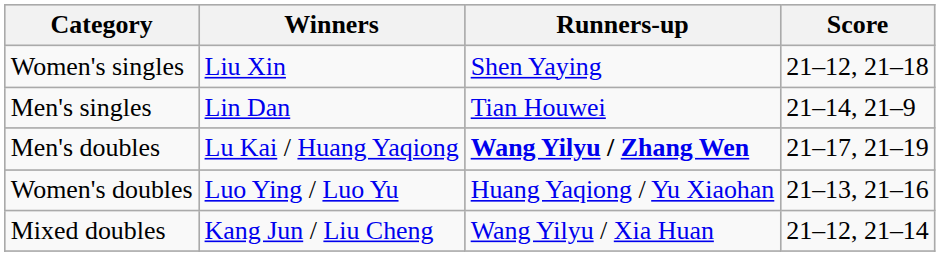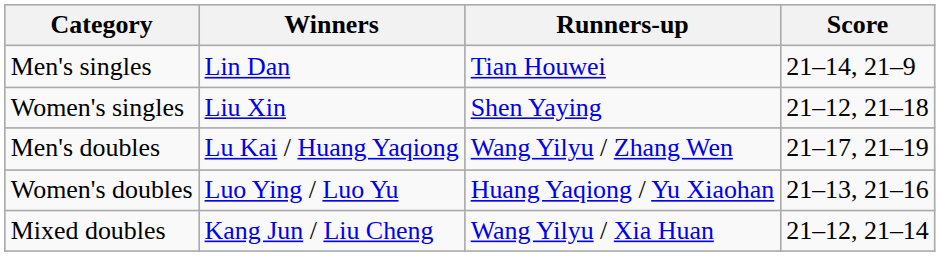 <table class=wikitable style="white-space:nowrap;">
 <tr>
 <th>Category</th>
 <th>Winners</th>
 <th>Runners-up</th>
 <th>Score</th>
 </tr>
 <tr>
+<td>Men's singles</td>
+<td> <a href='#'>Lin Dan</a></td>
+<td> <a href='#'>Tian Houwei</a></td>
+<td>21–14, 21–9</td>
+</tr>
+<tr>
 <td>Women's singles</td>
 <td> <a href='#'>Liu Xin</a></td>
 <td> <a href='#'>Shen Yaying</a></td>
 <td>21–12, 21–18</td>
 </tr>
 <tr>
-<td>Men's singles</td>
-<td> <a href='#'>Lin Dan</a></td>
-<td> <a href='#'>Tian Houwei</a></td>
-<td>21–14, 21–9</td>
-</tr>
-<tr>
 <td>Men's doubles</td>
 <td> <a href='#'>Lu Kai</a> / <a href='#'>Huang Yaqiong</a></td>
-<td><strong> <a href='#'>Wang Yilyu</a> / <a href='#'>Zhang Wen</a></strong></td>
+<td> <a href='#'>Wang Yilyu</a> / <a href='#'>Zhang Wen</a></td>
 <td>21–17, 21–19</td>
 </tr>
 <tr>
 <td>Women's doubles</td>
 <td> <a href='#'>Luo Ying</a> / <a href='#'>Luo Yu</a></td>
 <td> <a href='#'>Huang Yaqiong</a> / <a href='#'>Yu Xiaohan</a></td>
 <td>21–13, 21–16</td>
 </tr>
 <tr>
 <td>Mixed doubles</td>
 <td> <a href='#'>Kang Jun</a> / <a href='#'>Liu Cheng</a></td>
 <td> <a href='#'>Wang Yilyu</a> / <a href='#'>Xia Huan</a></td>
 <td>21–12, 21–14</td>
 </tr>
 </table>
